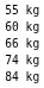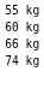 <table>
 <tr>
 <td rowspan=2>55 kg</td>
 <td rowspan=2></td>
 <td rowspan=2></td>
 <td></td>
 </tr>
 <tr>
 <td></td>
 </tr>
 <tr>
 <td rowspan=2>60 kg</td>
 <td rowspan=2></td>
 <td rowspan=2></td>
 <td></td>
 </tr>
 <tr>
 <td></td>
 </tr>
 <tr>
 <td rowspan=2>66 kg</td>
 <td rowspan=2></td>
 <td rowspan=2></td>
 <td></td>
 </tr>
 <tr>
 <td></td>
 </tr>
 <tr>
 <td rowspan=2>74 kg</td>
 <td rowspan=2></td>
 <td rowspan=2></td>
 <td></td>
 </tr>
 <tr>
 <td></td>
 </tr>
-<tr>
-<td>84 kg</td>
-<td></td>
-<td></td>
-<td></td>
-</tr>
 </table>
